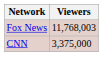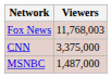 <table class="wikitable">
 <tr>
 <th>Network</th>
 <th>Viewers</th>
 </tr>
 <tr style="background:#e5d1cb;">
 <td><a href='#'>Fox News</a></td>
 <td>11,768,003</td>
 </tr>
 <tr style="background:#e5d1cb;">
 <td><a href='#'>CNN</a></td>
 <td>3,375,000</td>
 </tr>
+<tr style="background:#e5d1cb;">
+<td><a href='#'>MSNBC</a></td>
+<td>1,487,000</td>
+</tr>
 </table>
